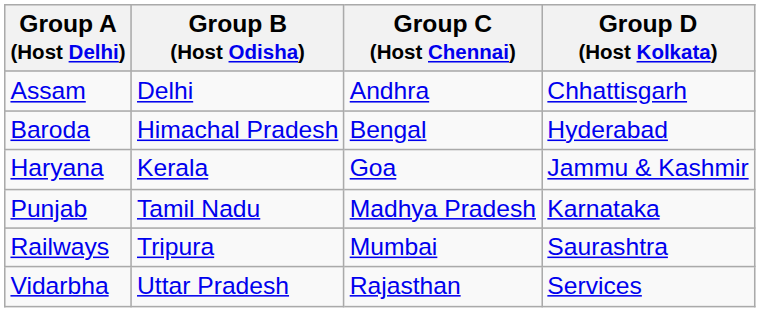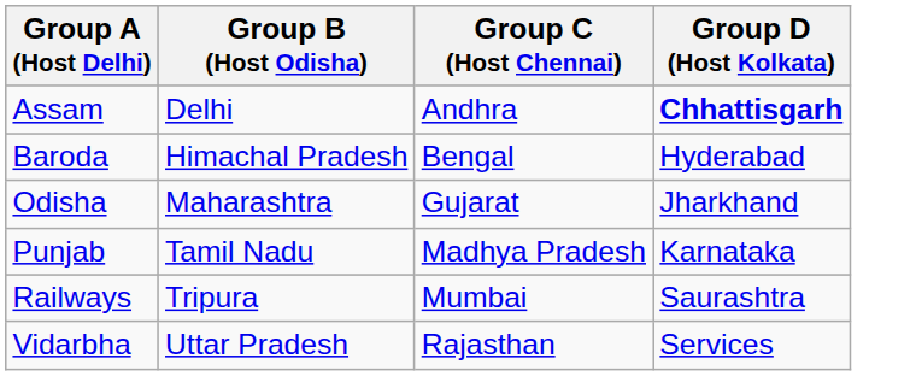 <table class="wikitable">
 <tr>
 <th>Group A<br><small>(Host <a href='#'>Delhi</a>)</small></th>
 <th>Group B<br><small>(Host <a href='#'>Odisha</a>)</small></th>
 <th>Group C<br><small>(Host <a href='#'>Chennai</a>)</small></th>
 <th>Group D<br><small>(Host <a href='#'>Kolkata</a>)</small></th>
 </tr>
 <tr>
 <td><a href='#'>Assam</a></td>
 <td><a href='#'>Delhi</a></td>
 <td><a href='#'>Andhra</a></td>
-<td><a href='#'>Chhattisgarh</a></td>
+<td><strong><a href='#'>Chhattisgarh</a></strong></td>
 </tr>
 <tr>
 <td><a href='#'>Baroda</a></td>
 <td><a href='#'>Himachal Pradesh</a></td>
 <td><a href='#'>Bengal</a></td>
 <td><a href='#'>Hyderabad</a></td>
 </tr>
 <tr>
-<td><a href='#'>Haryana</a></td>
-<td><a href='#'>Kerala</a></td>
-<td><a href='#'>Goa</a></td>
-<td><a href='#'>Jammu & Kashmir</a></td>
+<td><a href='#'>Odisha</a></td>
+<td><a href='#'>Maharashtra</a></td>
+<td><a href='#'>Gujarat</a></td>
+<td><a href='#'>Jharkhand</a></td>
 </tr>
 <tr>
 <td><a href='#'>Punjab</a></td>
 <td><a href='#'>Tamil Nadu</a></td>
 <td><a href='#'>Madhya Pradesh</a></td>
 <td><a href='#'>Karnataka</a></td>
 </tr>
 <tr>
 <td><a href='#'>Railways</a></td>
 <td><a href='#'>Tripura</a></td>
 <td><a href='#'>Mumbai</a></td>
 <td><a href='#'>Saurashtra</a></td>
 </tr>
 <tr>
 <td><a href='#'>Vidarbha</a></td>
 <td><a href='#'>Uttar Pradesh</a></td>
 <td><a href='#'>Rajasthan</a></td>
 <td><a href='#'>Services</a></td>
 </tr>
 </table>
